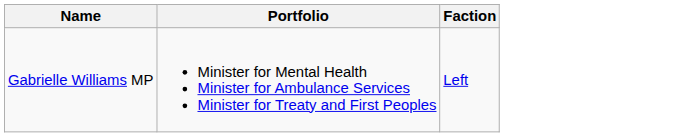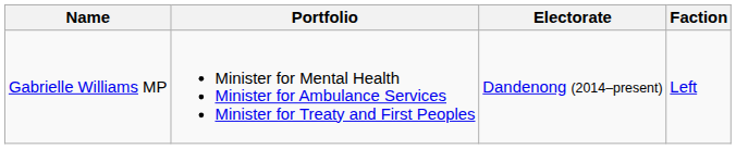 <table class="wikitable">
 <tr>
 <th><strong>Name</strong></th>
 <th><strong>Portfolio</strong></th>
+<th><strong>Electorate</strong></th>
 <th><strong>Faction</strong></th>
 </tr>
 <tr>
 <td><a href='#'>Gabrielle Williams</a> MP</td>
 <td><br><ul><li>Minister for Mental Health</li><li><a href='#'>Minister for Ambulance Services</a></li><li><a href='#'>Minister for Treaty and First Peoples</a></li></ul></td>
+<td><a href='#'>Dandenong</a> <small>(2014–present)</small></td>
 <td><a href='#'>Left</a></td>
 </tr>
 </table>
